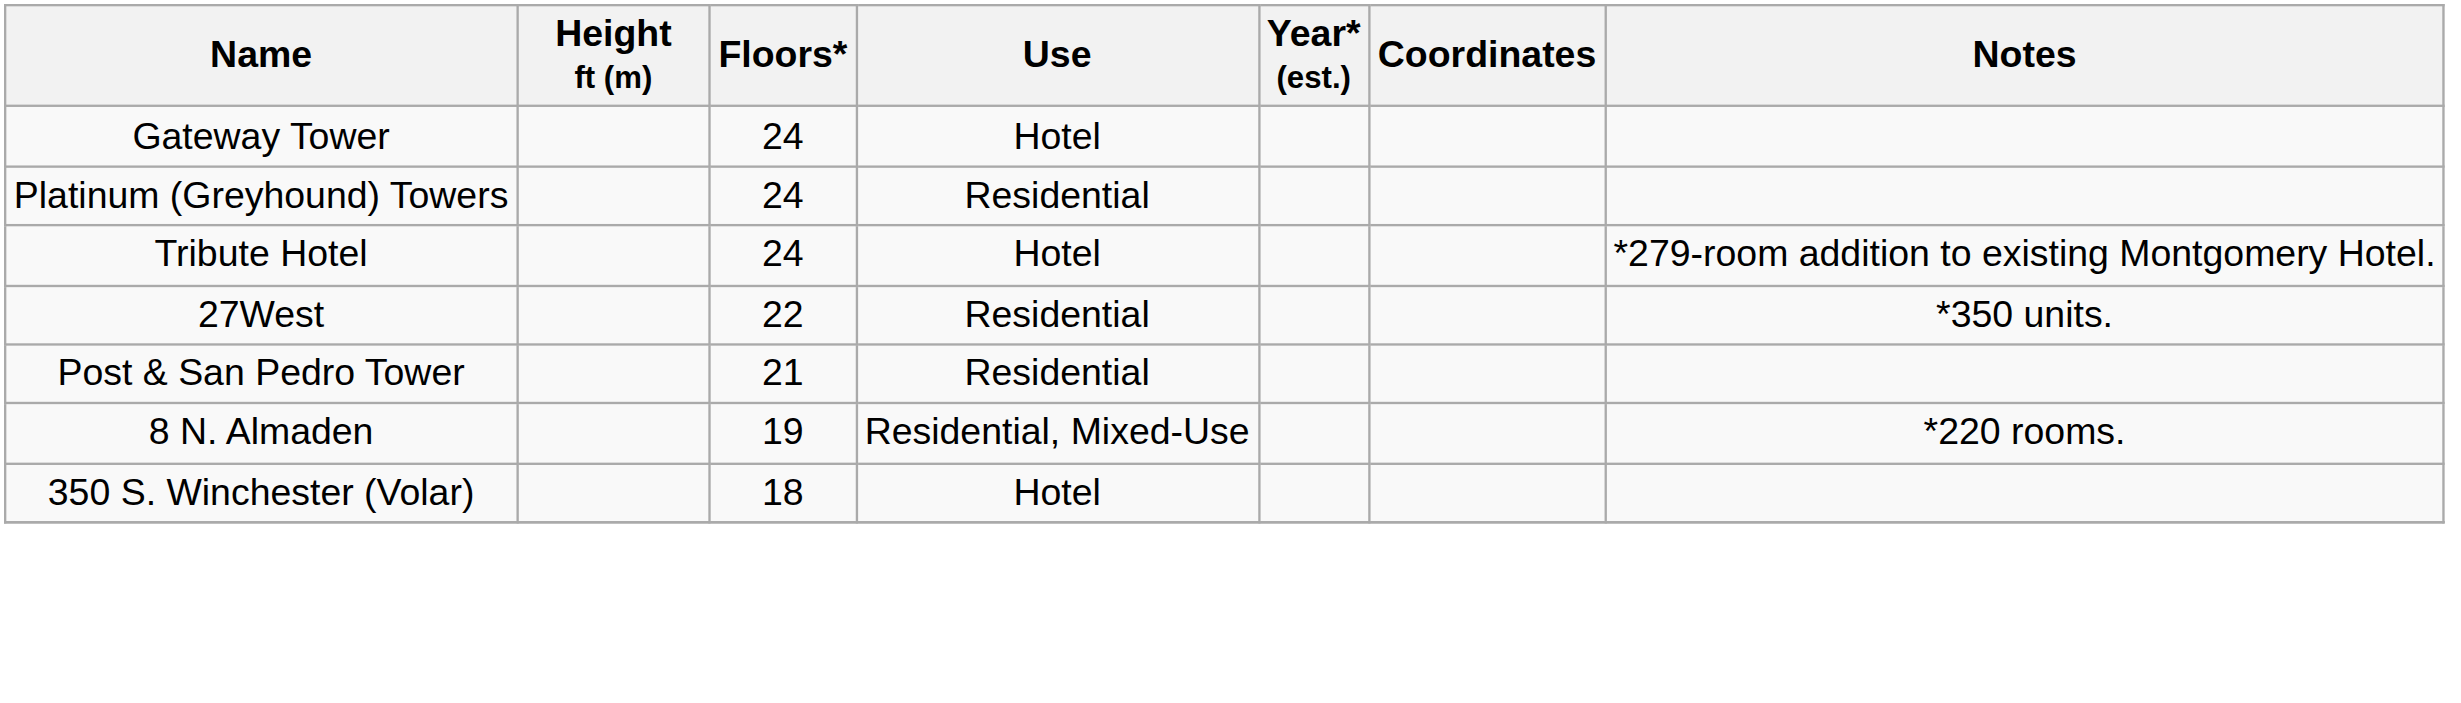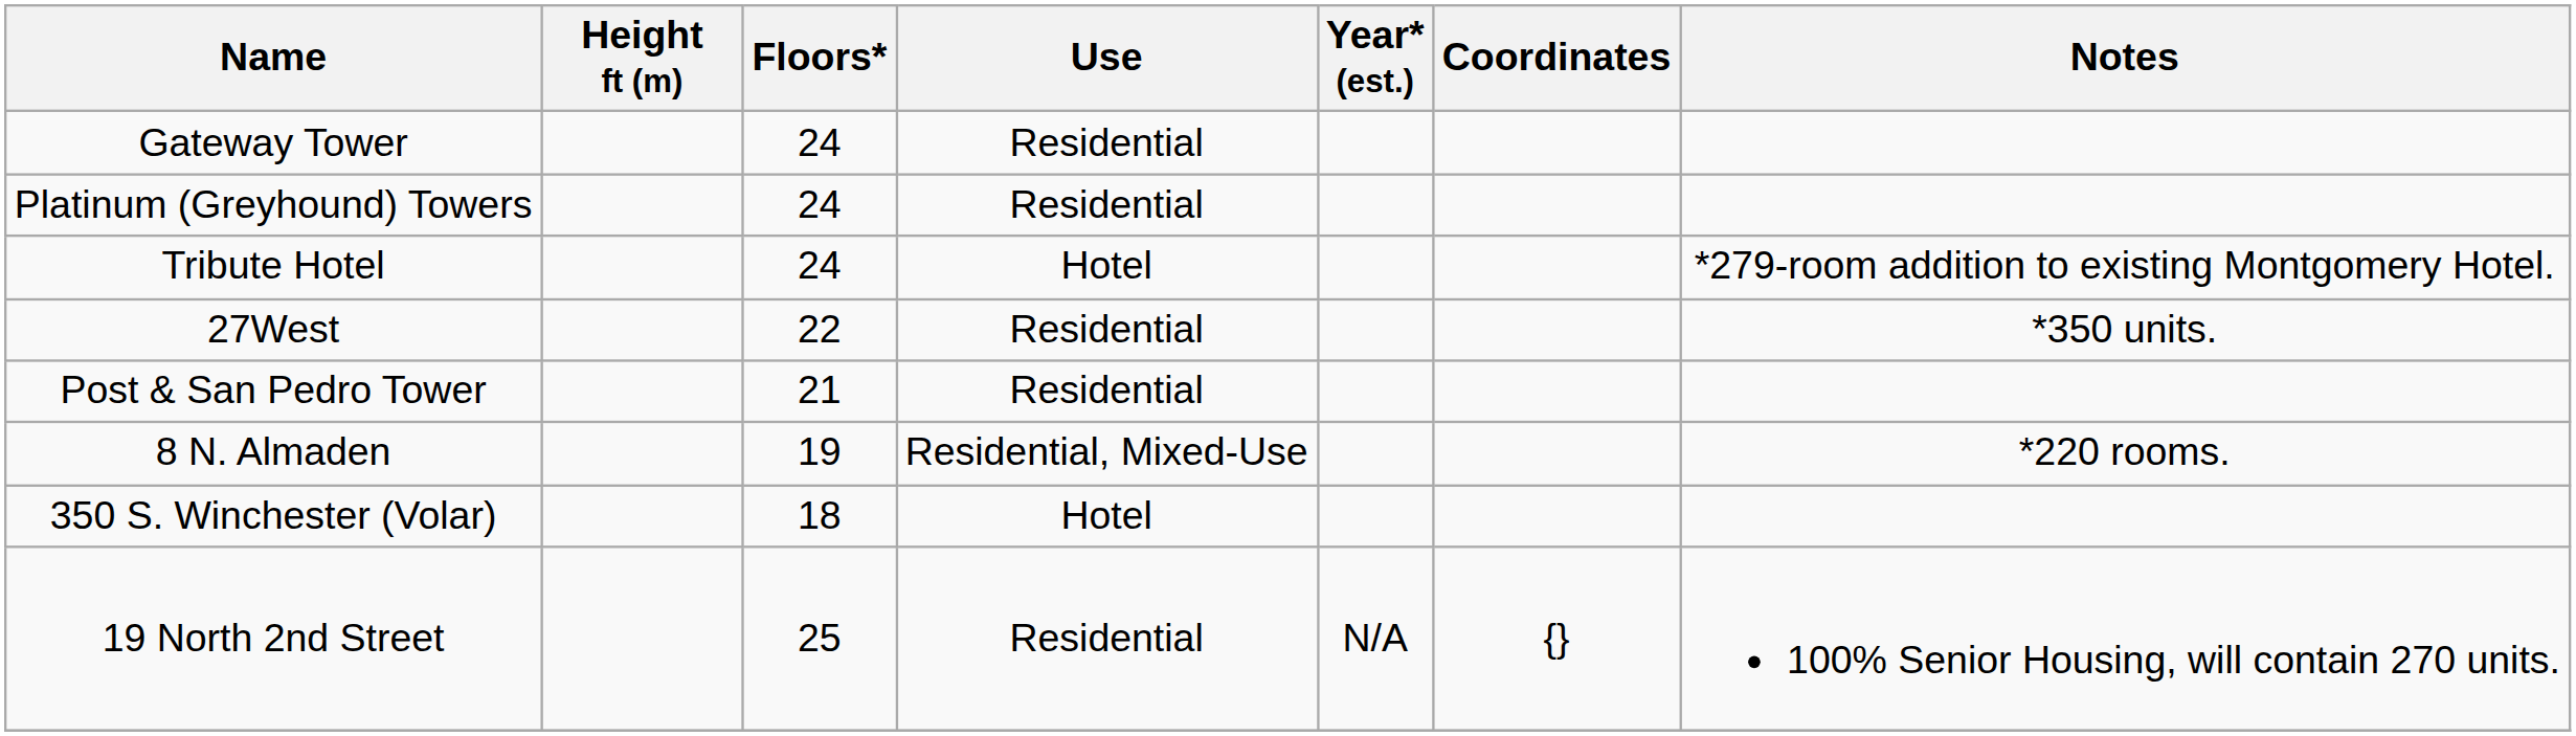 <table class="wikitable sortable" style="text-align: center">
 <tr>
 <th>Name</th>
 <th width="75px">Height<br><small>ft (m)</small></th>
 <th>Floors*</th>
 <th>Use</th>
 <th>Year*<br><small>(est.)</small></th>
 <th>Coordinates</th>
 <th class="unsortable">Notes</th>
 </tr>
 <tr>
 <td>Gateway Tower</td>
 <td></td>
 <td>24</td>
-<td>Hotel</td>
+<td>Residential</td>
 <td></td>
 <td></td>
 <td></td>
 </tr>
 <tr>
 <td>Platinum (Greyhound) Towers</td>
 <td></td>
 <td>24</td>
 <td>Residential</td>
 <td></td>
 <td></td>
 <td></td>
 </tr>
 <tr>
 <td>Tribute Hotel</td>
 <td></td>
 <td>24</td>
 <td>Hotel</td>
 <td></td>
 <td></td>
 <td>*279-room addition to existing Montgomery Hotel.</td>
 </tr>
 <tr>
 <td>27West</td>
 <td></td>
 <td>22</td>
 <td>Residential</td>
 <td></td>
 <td></td>
 <td>*350 units.</td>
 </tr>
 <tr>
 <td>Post & San Pedro Tower</td>
 <td></td>
 <td>21</td>
 <td>Residential</td>
 <td></td>
 <td></td>
 <td></td>
 </tr>
 <tr>
 <td>8 N. Almaden</td>
 <td></td>
 <td>19</td>
 <td>Residential, Mixed-Use</td>
 <td></td>
 <td></td>
 <td>*220 rooms.</td>
 </tr>
 <tr>
 <td>350 S. Winchester (Volar)</td>
 <td></td>
 <td>18</td>
 <td>Hotel</td>
 <td></td>
 <td></td>
 <td></td>
 </tr>
 <tr>
+<td>19 North 2nd Street</td>
+<td></td>
+<td>25</td>
+<td>Residential</td>
+<td>N/A</td>
+<td>{}</td>
+<td><br><ul><li>100% Senior Housing, will contain 270 units.</li></ul></td>
+</tr>
+<tr>
 </tr>
 </table>
